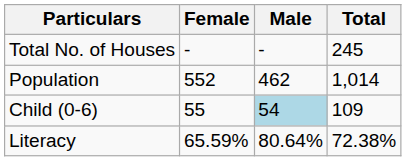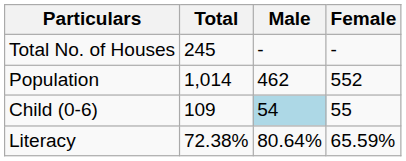 <table class="wikitable">
 <tr>
 <th><strong>Particulars</strong></th>
+<th><strong>Total</strong></th>
+<th><strong>Male</strong></th>
 <th><strong>Female</strong></th>
-<th><strong>Male</strong></th>
-<th><strong>Total</strong></th>
 </tr>
 <tr>
 <td>Total No. of Houses</td>
+<td>245</td>
 <td>-</td>
 <td>-</td>
-<td>245</td>
 </tr>
 <tr>
 <td>Population</td>
+<td>1,014</td>
+<td>462</td>
 <td>552</td>
-<td>462</td>
-<td>1,014</td>
 </tr>
 <tr>
 <td>Child (0-6)</td>
+<td>109</td>
+<td style="background: lightblue;">54</td>
 <td>55</td>
-<td style="background: lightblue;">54</td>
-<td>109</td>
 </tr>
 <tr>
 <td>Literacy</td>
+<td>72.38%</td>
+<td>80.64%</td>
 <td>65.59%</td>
-<td>80.64%</td>
-<td>72.38%</td>
 </tr>
 </table>
